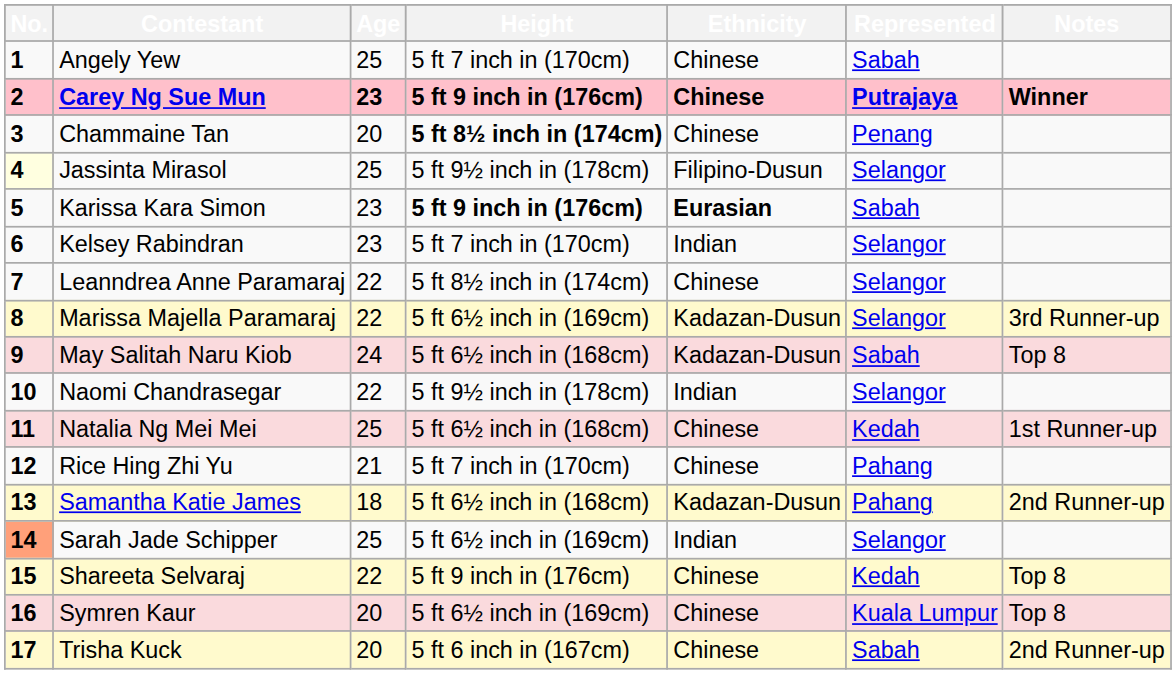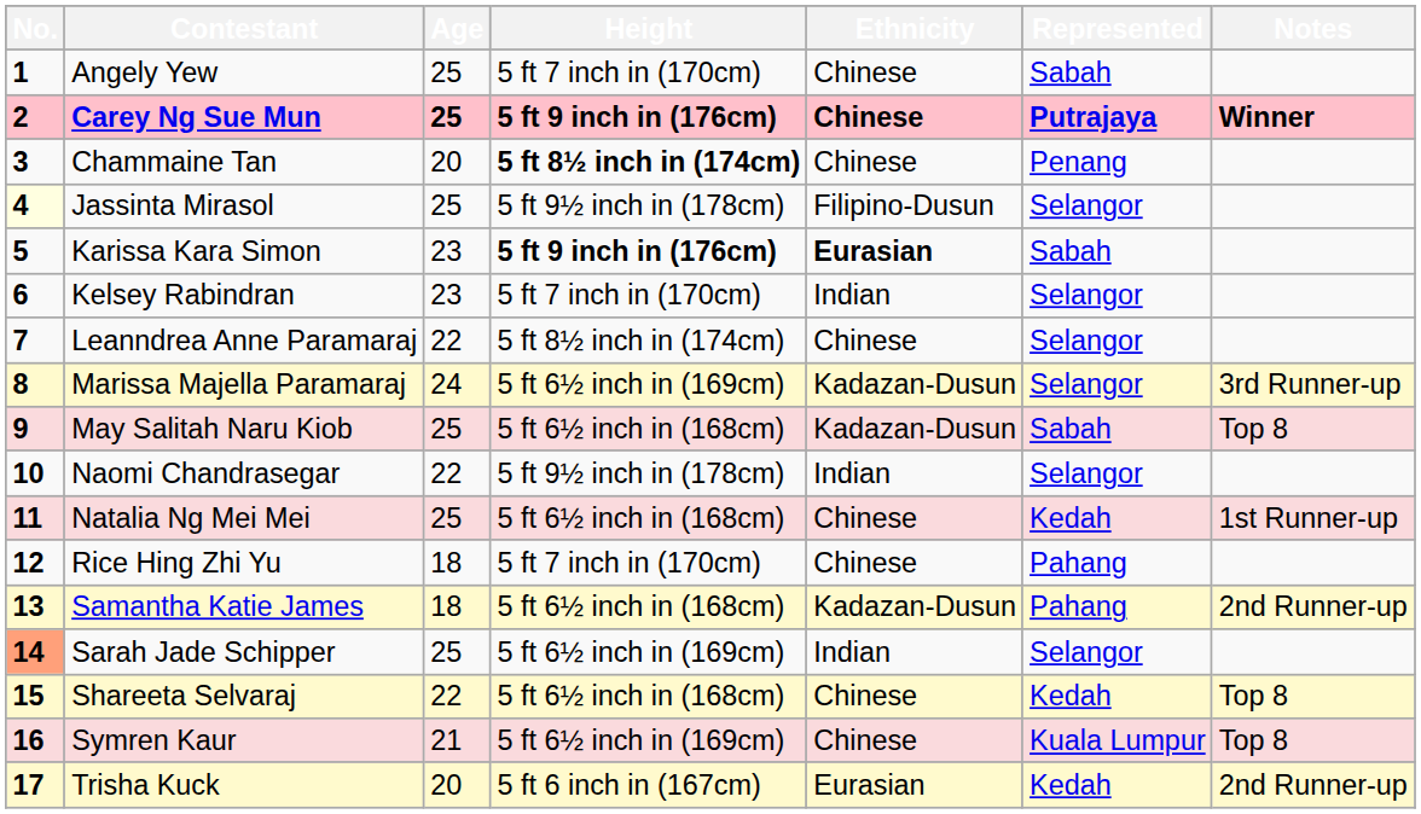 <table class="wikitable sortable" style="font-size: 85%;">
 <tr style="color:#fff; background:gray; text-align:center;">
 <th>No.</th>
 <th>Contestant</th>
 <th>Age</th>
 <th>Height</th>
 <th>Ethnicity</th>
 <th>Represented</th>
 <th>Notes</th>
 </tr>
 <tr>
 <td><strong>1</strong></td>
 <td>Angely Yew</td>
 <td>25</td>
 <td>5 ft 7 inch in (170cm)</td>
 <td>Chinese</td>
 <td><a href='#'>Sabah</a></td>
 <td></td>
 </tr>
 <tr style="background-color:pink">
 <td><strong>2</strong></td>
 <td><strong><a href='#'>Carey Ng Sue Mun</a></strong></td>
-<td><strong>23</strong></td>
+<td><strong>25</strong></td>
 <td><strong>5 ft 9 inch in (176cm)</strong></td>
 <td><strong>Chinese</strong></td>
 <td><strong><a href='#'>Putrajaya</a></strong></td>
 <td><strong>Winner</strong></td>
 </tr>
 <tr>
 <td><strong>3</strong></td>
 <td>Chammaine Tan</td>
 <td>20</td>
 <td><strong>5 ft 8½ inch in (174cm)</strong></td>
 <td>Chinese</td>
 <td><a href='#'>Penang</a></td>
 <td></td>
 </tr>
 <tr>
 <td style="background: lightyellow;"><strong>4</strong></td>
 <td>Jassinta Mirasol</td>
 <td>25</td>
 <td>5 ft 9½ inch in (178cm)</td>
 <td>Filipino-Dusun</td>
 <td><a href='#'>Selangor</a></td>
 <td></td>
 </tr>
 <tr>
 <td><strong>5</strong></td>
 <td>Karissa Kara Simon</td>
 <td>23</td>
 <td><strong>5 ft 9 inch in (176cm)</strong></td>
 <td><strong>Eurasian</strong></td>
 <td><a href='#'>Sabah</a></td>
 <td></td>
 </tr>
 <tr>
 <td><strong>6</strong></td>
 <td>Kelsey Rabindran</td>
 <td>23</td>
 <td>5 ft 7 inch in (170cm)</td>
 <td>Indian</td>
 <td><a href='#'>Selangor</a></td>
 <td></td>
 </tr>
 <tr>
 <td><strong>7</strong></td>
 <td>Leanndrea Anne Paramaraj</td>
 <td>22</td>
 <td>5 ft 8½ inch in (174cm)</td>
 <td>Chinese</td>
 <td><a href='#'>Selangor</a></td>
 <td></td>
 </tr>
 <tr style="background-color:#FFFACD">
 <td><strong>8</strong></td>
 <td>Marissa Majella Paramaraj</td>
-<td>22</td>
+<td>24</td>
 <td>5 ft 6½ inch in (169cm)</td>
 <td>Kadazan-Dusun</td>
 <td><a href='#'>Selangor</a></td>
 <td>3rd Runner-up</td>
 </tr>
 <tr style="background-color:#FADADD">
 <td><strong>9</strong></td>
 <td>May Salitah Naru Kiob</td>
-<td>24</td>
+<td>25</td>
 <td>5 ft 6½ inch in (168cm)</td>
 <td>Kadazan-Dusun</td>
 <td><a href='#'>Sabah</a></td>
 <td>Top 8</td>
 </tr>
 <tr>
 <td><strong>10</strong></td>
 <td>Naomi Chandrasegar</td>
 <td>22</td>
 <td>5 ft 9½ inch in (178cm)</td>
 <td>Indian</td>
 <td><a href='#'>Selangor</a></td>
 <td></td>
 </tr>
 <tr style="background-color:#FADADD">
 <td><strong>11</strong></td>
 <td>Natalia Ng Mei Mei</td>
 <td>25</td>
 <td>5 ft 6½ inch in (168cm)</td>
 <td>Chinese</td>
 <td><a href='#'>Kedah</a></td>
 <td>1st Runner-up</td>
 </tr>
 <tr>
 <td><strong>12</strong></td>
 <td>Rice Hing Zhi Yu</td>
-<td>21</td>
+<td>18</td>
 <td>5 ft 7 inch in (170cm)</td>
 <td>Chinese</td>
 <td><a href='#'>Pahang</a></td>
 <td></td>
 </tr>
 <tr style="background-color:#FFFACD">
 <td><strong>13</strong></td>
 <td><a href='#'>Samantha Katie James</a></td>
 <td>18</td>
 <td>5 ft 6½ inch in (168cm)</td>
 <td>Kadazan-Dusun</td>
 <td><a href='#'>Pahang</a></td>
 <td>2nd Runner-up</td>
 </tr>
 <tr>
 <td style="background: lightsalmon;"><strong>14</strong></td>
 <td>Sarah Jade Schipper</td>
 <td>25</td>
 <td>5 ft 6½ inch in (169cm)</td>
 <td>Indian</td>
 <td><a href='#'>Selangor</a></td>
 <td></td>
 </tr>
 <tr style="background-color:#FFFACD">
 <td><strong>15</strong></td>
 <td>Shareeta Selvaraj</td>
 <td>22</td>
-<td>5 ft 9 inch in (176cm)</td>
+<td>5 ft 6½ inch in (168cm)</td>
 <td>Chinese</td>
 <td><a href='#'>Kedah</a></td>
 <td>Top 8</td>
 </tr>
 <tr style="background-color:#FADADD">
 <td><strong>16</strong></td>
 <td>Symren Kaur</td>
-<td>20</td>
+<td>21</td>
 <td>5 ft 6½ inch in (169cm)</td>
 <td>Chinese</td>
 <td><a href='#'>Kuala Lumpur</a></td>
 <td>Top 8</td>
 </tr>
 <tr style="background-color:#FFFACD">
 <td><strong>17</strong></td>
 <td>Trisha Kuck</td>
 <td>20</td>
 <td>5 ft 6 inch in (167cm)</td>
-<td>Chinese</td>
-<td><a href='#'>Sabah</a></td>
+<td>Eurasian</td>
+<td><a href='#'>Kedah</a></td>
 <td>2nd Runner-up</td>
 </tr>
 </table>
